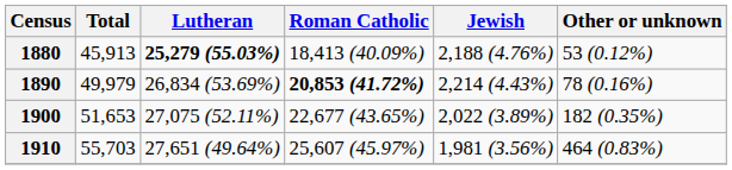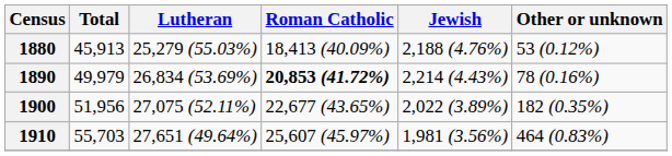 <table class="wikitable">
 <tr>
 <th>Census</th>
 <th>Total</th>
 <th><a href='#'>Lutheran</a></th>
 <th><a href='#'>Roman Catholic</a></th>
 <th><a href='#'>Jewish</a></th>
 <th>Other or unknown</th>
 </tr>
 <tr>
 <th>1880</th>
 <td>45,913</td>
-<td><strong>25,279 <em>(55.03%)</em></strong></td>
+<td>25,279 <em>(55.03%)</em></td>
 <td>18,413 <em>(40.09%)</em></td>
 <td>2,188 <em>(4.76%)</em></td>
 <td>53 <em>(0.12%)</em></td>
 </tr>
 <tr>
 <th>1890</th>
 <td>49,979</td>
 <td>26,834 <em>(53.69%)</em></td>
 <td><strong>20,853 <em>(41.72%)</em></strong></td>
 <td>2,214 <em>(4.43%)</em></td>
 <td>78 <em>(0.16%)</em></td>
 </tr>
 <tr>
 <th>1900</th>
-<td>51,653</td>
+<td>51,956</td>
 <td>27,075 <em>(52.11%)</em></td>
 <td>22,677 <em>(43.65%)</em></td>
 <td>2,022 <em>(3.89%)</em></td>
 <td>182 <em>(0.35%)</em></td>
 </tr>
 <tr>
 <th>1910</th>
 <td>55,703</td>
 <td>27,651 <em>(49.64%)</em></td>
 <td>25,607 <em>(45.97%)</em></td>
 <td>1,981 <em>(3.56%)</em></td>
 <td>464 <em>(0.83%)</em></td>
 </tr>
 <tr>
 </tr>
 </table>
